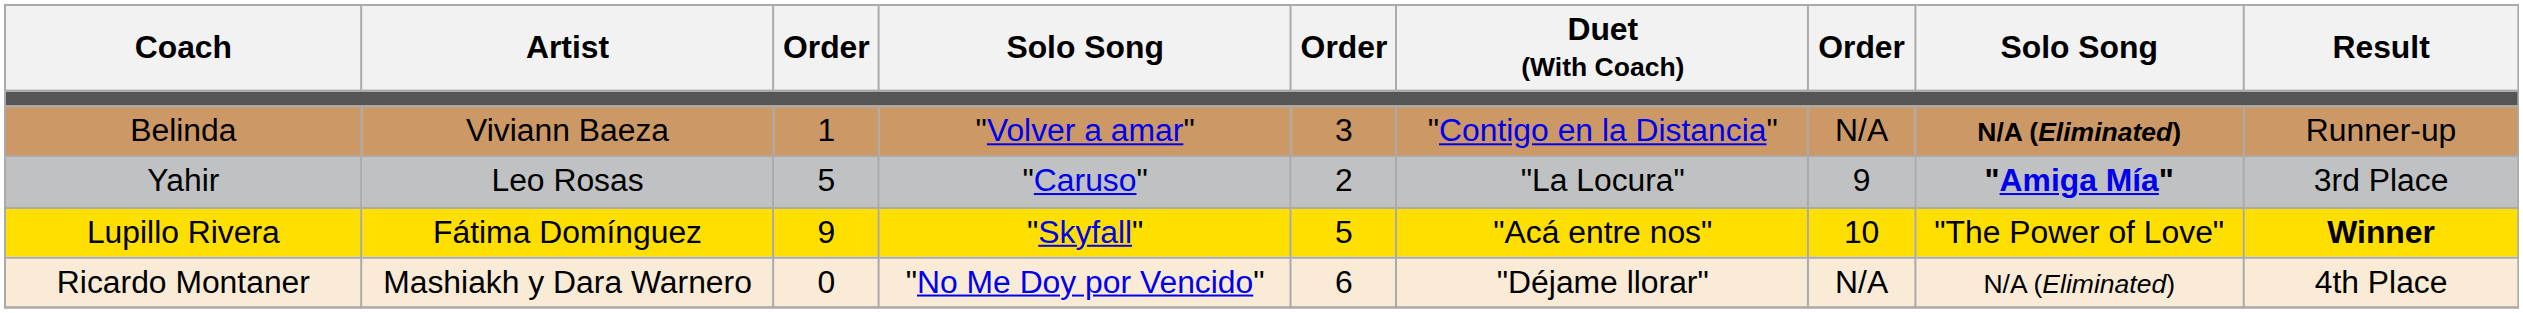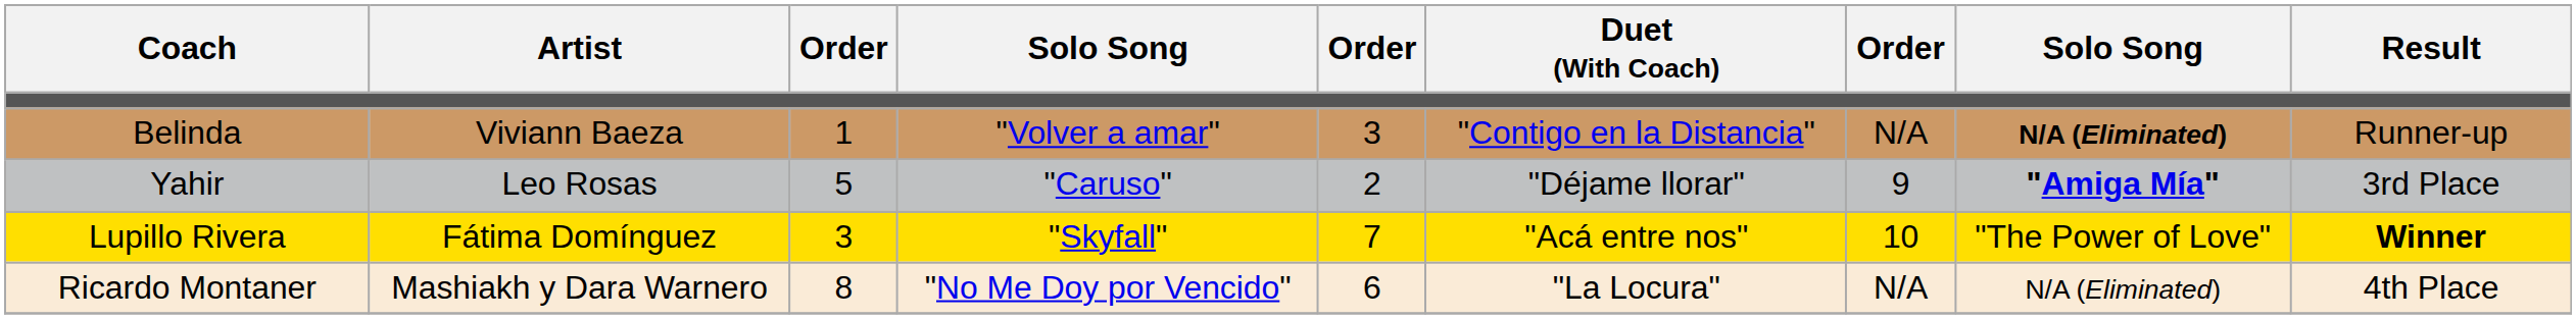 <table class="wikitable" style="text-align:center; width:100%;">
 <tr>
 <th scope="col" width="13%">Coach</th>
 <th scope="col" width="15%">Artist</th>
 <th scope="col" width="02%">Order</th>
 <th scope="col" width="15%">Solo Song</th>
 <th scope="col" width="02%">Order</th>
 <th scope="col" width="15%">Duet <br><small>(With Coach)</small></th>
 <th scope="col" width="02%">Order</th>
 <th scope="col" width="12%">Solo Song</th>
 <th scope="col" width="10%">Result</th>
 </tr>
 <tr>
 <td colspan="10" style="background:#555;"></td>
 </tr>
 <tr bgcolor="#c96">
 <td>Belinda</td>
 <td>Viviann Baeza</td>
 <td>1</td>
 <td>"<a href='#'>Volver a amar</a>"</td>
 <td>3</td>
 <td>"<a href='#'>Contigo en la Distancia</a>"</td>
 <td scope="row">N/A</td>
 <td><strong><small>N/A (<em>Eliminated</em>)</small></strong></td>
 <td>Runner-up</td>
 </tr>
 <tr bgcolor="#BFC1C2">
 <td>Yahir</td>
 <td>Leo Rosas</td>
 <td>5</td>
 <td>"<a href='#'>Caruso</a>"</td>
 <td>2</td>
-<td>"La Locura"</td>
+<td>"Déjame llorar"</td>
 <td>9</td>
 <td><strong>"<a href='#'>Amiga Mía</a>"</strong></td>
 <td>3rd Place</td>
 </tr>
 <tr bgcolor="#FFDF00">
 <td>Lupillo Rivera</td>
 <td>Fátima Domínguez</td>
-<td>9</td>
+<td>3</td>
 <td>"<a href='#'>Skyfall</a>"</td>
-<td>5</td>
+<td>7</td>
 <td>"Acá entre nos"</td>
 <td>10</td>
 <td>"The Power of Love"</td>
 <td><strong>Winner</strong></td>
 </tr>
 <tr bgcolor="AntiqueWhite">
 <td>Ricardo Montaner</td>
 <td>Mashiakh y Dara Warnero</td>
-<td scope="row">0</td>
+<td scope="row">8</td>
 <td>"<a href='#'>No Me Doy por Vencido</a>"</td>
 <td>6</td>
-<td>"Déjame llorar"</td>
+<td>"La Locura"</td>
 <td scope="row">N/A</td>
 <td><small>N/A (<em>Eliminated</em>)</small></td>
 <td>4th Place</td>
 </tr>
 <tr>
 </tr>
 </table>
